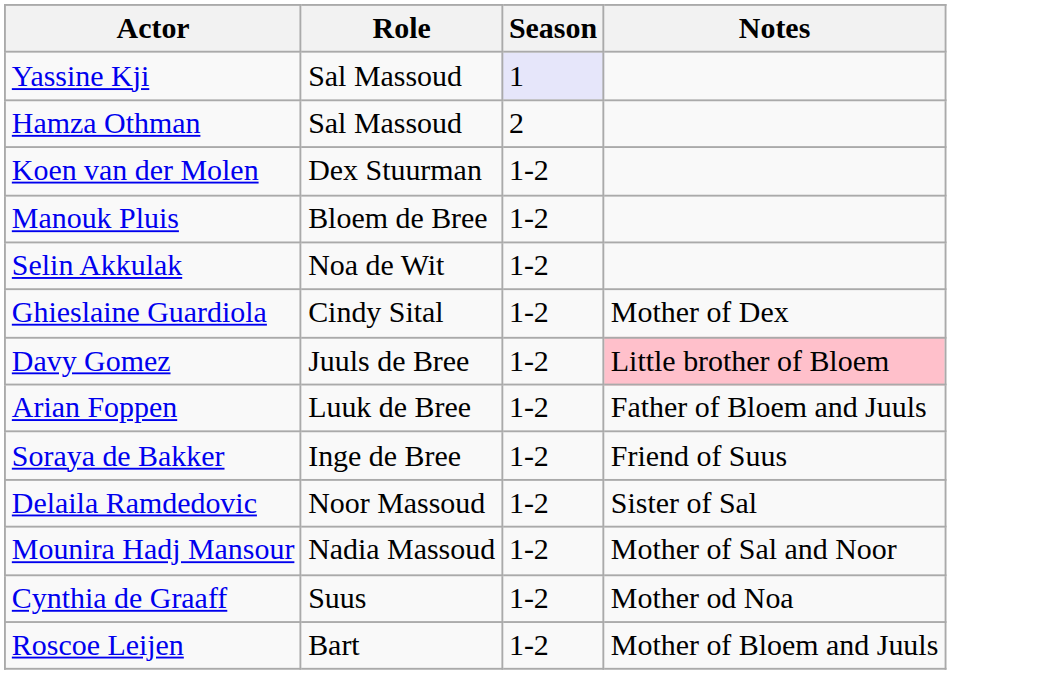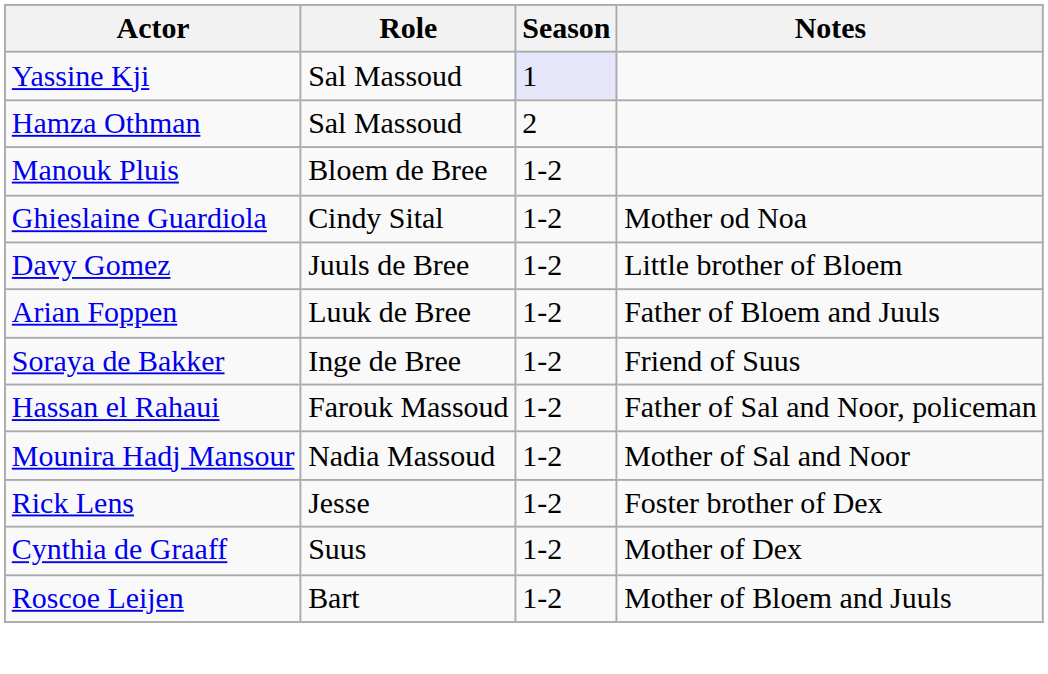 <table class="wikitable">
 <tr>
 <th>Actor</th>
 <th>Role</th>
 <th>Season</th>
 <th>Notes</th>
 </tr>
 <tr>
 <td><a href='#'>Yassine Kji</a></td>
 <td>Sal Massoud</td>
 <td style="background: lavender;">1</td>
 <td></td>
 </tr>
 <tr>
 <td><a href='#'>Hamza Othman</a></td>
 <td>Sal Massoud</td>
 <td>2</td>
 <td></td>
 </tr>
 <tr>
-<td><a href='#'>Koen van der Molen</a></td>
-<td>Dex Stuurman</td>
-<td>1-2</td>
-<td></td>
-</tr>
-<tr>
 <td><a href='#'>Manouk Pluis</a></td>
 <td>Bloem de Bree</td>
-<td>1-2</td>
-<td></td>
-</tr>
-<tr>
-<td><a href='#'>Selin Akkulak</a></td>
-<td>Noa de Wit</td>
 <td>1-2</td>
 <td></td>
 </tr>
 <tr>
 <td><a href='#'>Ghieslaine Guardiola</a></td>
 <td>Cindy Sital</td>
 <td>1-2</td>
-<td>Mother of Dex</td>
+<td>Mother od Noa</td>
 </tr>
 <tr>
 <td><a href='#'>Davy Gomez</a></td>
 <td>Juuls de Bree</td>
 <td>1-2</td>
-<td style="background: pink;">Little brother of Bloem</td>
+<td>Little brother of Bloem</td>
 </tr>
 <tr>
 <td><a href='#'>Arian Foppen</a></td>
 <td>Luuk de Bree</td>
 <td>1-2</td>
 <td>Father of Bloem and Juuls</td>
 </tr>
 <tr>
 <td><a href='#'>Soraya de Bakker</a></td>
 <td>Inge de Bree</td>
 <td>1-2</td>
 <td>Friend of Suus</td>
 </tr>
 <tr>
-<td><a href='#'>Delaila Ramdedovic</a></td>
-<td>Noor Massoud</td>
+<td><a href='#'>Hassan el Rahaui</a></td>
+<td>Farouk Massoud</td>
 <td>1-2</td>
-<td>Sister of Sal</td>
+<td>Father of Sal and Noor, policeman</td>
 </tr>
 <tr>
 <td><a href='#'>Mounira Hadj Mansour</a></td>
 <td>Nadia Massoud</td>
 <td>1-2</td>
 <td>Mother of Sal and Noor</td>
 </tr>
 <tr>
+<td><a href='#'>Rick Lens</a></td>
+<td>Jesse</td>
+<td>1-2</td>
+<td>Foster brother of Dex</td>
+</tr>
+<tr>
 <td><a href='#'>Cynthia de Graaff</a></td>
 <td>Suus</td>
 <td>1-2</td>
-<td>Mother od Noa</td>
+<td>Mother of Dex</td>
 </tr>
 <tr>
 <td><a href='#'>Roscoe Leijen</a></td>
 <td>Bart</td>
 <td>1-2</td>
 <td>Mother of Bloem and Juuls</td>
 </tr>
 </table>
